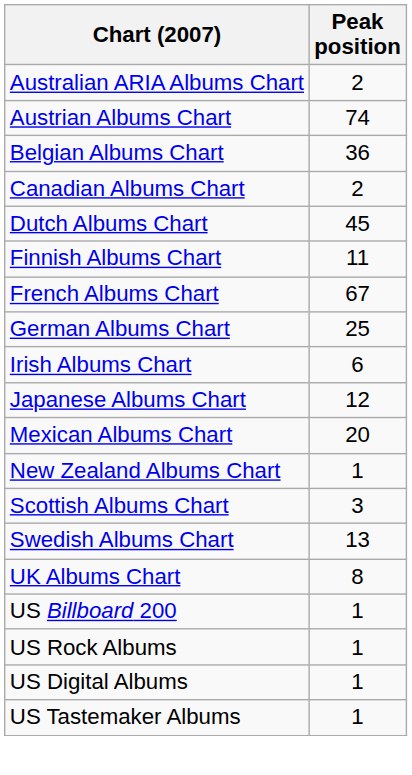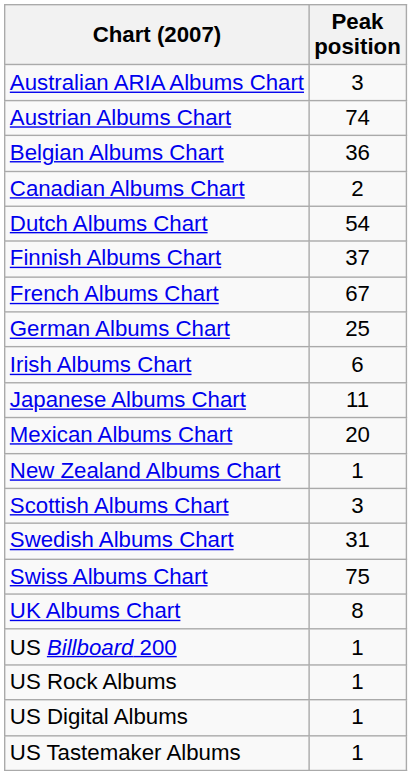 <table class="wikitable sortable">
 <tr>
 <th>Chart (2007)</th>
 <th>Peak<br>position</th>
 </tr>
 <tr>
 <td><a href='#'>Australian ARIA Albums Chart</a></td>
-<td align="center">2</td>
+<td align="center">3</td>
 </tr>
 <tr>
 <td><a href='#'>Austrian Albums Chart</a></td>
 <td align="center">74</td>
 </tr>
 <tr>
 <td><a href='#'>Belgian Albums Chart</a></td>
 <td align="center">36</td>
 </tr>
 <tr>
 <td><a href='#'>Canadian Albums Chart</a></td>
 <td align="center">2</td>
 </tr>
 <tr>
 <td><a href='#'>Dutch Albums Chart</a></td>
-<td align="center">45</td>
+<td align="center">54</td>
 </tr>
 <tr>
 <td><a href='#'>Finnish Albums Chart</a></td>
-<td align="center">11</td>
+<td align="center">37</td>
 </tr>
 <tr>
 <td><a href='#'>French Albums Chart</a></td>
 <td align="center">67</td>
 </tr>
 <tr>
 <td><a href='#'>German Albums Chart</a></td>
 <td align="center">25</td>
 </tr>
 <tr>
 <td><a href='#'>Irish Albums Chart</a></td>
 <td align="center">6</td>
 </tr>
 <tr>
 <td><a href='#'>Japanese Albums Chart</a></td>
-<td align="center">12</td>
+<td align="center">11</td>
 </tr>
 <tr>
 <td><a href='#'>Mexican Albums Chart</a></td>
 <td align="center">20</td>
 </tr>
 <tr>
 <td><a href='#'>New Zealand Albums Chart</a></td>
 <td align="center">1</td>
 </tr>
 <tr>
 <td align="left"><a href='#'>Scottish Albums Chart</a></td>
 <td style="text-align:center;">3</td>
 </tr>
 <tr>
 <td><a href='#'>Swedish Albums Chart</a></td>
-<td align="center">13</td>
+<td align="center">31</td>
+</tr>
+<tr>
+<td><a href='#'>Swiss Albums Chart</a></td>
+<td align="center">75</td>
 </tr>
 <tr>
 <td><a href='#'>UK Albums Chart</a></td>
 <td align="center">8</td>
 </tr>
 <tr>
 <td>US <a href='#'><em>Billboard</em> 200</a></td>
 <td align="center">1</td>
 </tr>
 <tr>
 <td>US Rock Albums</td>
 <td align="center">1</td>
 </tr>
 <tr>
 <td>US Digital Albums</td>
 <td align="center">1</td>
 </tr>
 <tr>
 <td>US Tastemaker Albums</td>
 <td align="center">1</td>
 </tr>
 <tr>
 </tr>
 </table>
